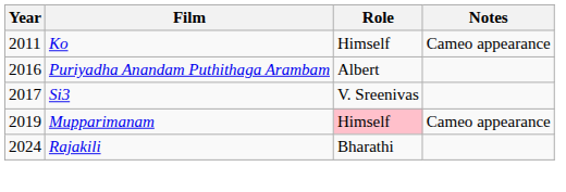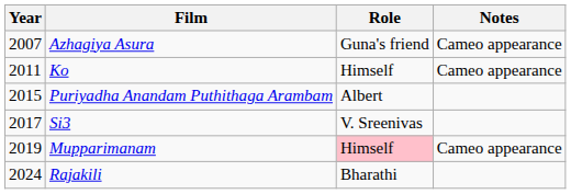 <table class="wikitable sortable">
 <tr>
 <th>Year</th>
 <th>Film</th>
 <th>Role</th>
 <th>Notes</th>
 </tr>
 <tr>
+<td>2007</td>
+<td><em><a href='#'>Azhagiya Asura</a></em></td>
+<td>Guna's friend</td>
+<td>Cameo appearance</td>
+</tr>
+<tr>
 <td>2011</td>
 <td><em><a href='#'>Ko</a></em></td>
 <td>Himself</td>
 <td>Cameo appearance</td>
 </tr>
 <tr>
-<td>2016</td>
+<td>2015</td>
 <td><em><a href='#'>Puriyadha Anandam Puthithaga Arambam</a></em></td>
 <td>Albert</td>
 <td></td>
 </tr>
 <tr>
 <td>2017</td>
 <td><em><a href='#'>Si3</a></em></td>
 <td>V. Sreenivas</td>
 <td></td>
 </tr>
 <tr>
 <td>2019</td>
 <td><em><a href='#'>Mupparimanam</a></em></td>
 <td style="background: pink;">Himself</td>
 <td>Cameo appearance</td>
 </tr>
 <tr>
 <td>2024</td>
 <td><em><a href='#'>Rajakili</a></em></td>
 <td>Bharathi</td>
 <td></td>
 </tr>
 </table>
